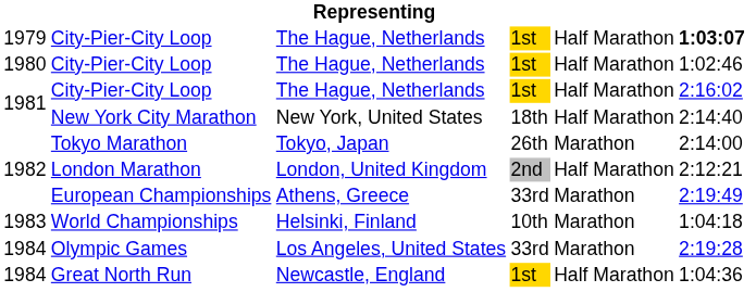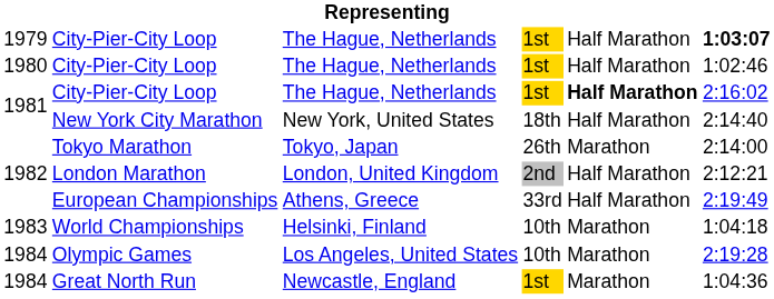 <table>
 <tr>
 <th colspan="6">Representing </th>
 </tr>
 <tr>
 <td>1979</td>
 <td><a href='#'>City-Pier-City Loop</a></td>
 <td><a href='#'>The Hague, Netherlands</a></td>
 <td bgcolor="gold">1st</td>
 <td>Half Marathon</td>
 <td><strong>1:03:07</strong></td>
 </tr>
 <tr>
 <td>1980</td>
 <td><a href='#'>City-Pier-City Loop</a></td>
 <td><a href='#'>The Hague, Netherlands</a></td>
 <td bgcolor="gold">1st</td>
 <td>Half Marathon</td>
 <td>1:02:46</td>
 </tr>
 <tr>
 <td rowspan=2>1981</td>
 <td><a href='#'>City-Pier-City Loop</a></td>
 <td><a href='#'>The Hague, Netherlands</a></td>
 <td bgcolor="gold">1st</td>
-<td>Half Marathon</td>
+<td><strong>Half Marathon</strong></td>
 <td><a href='#'>2:16:02</a></td>
 </tr>
 <tr>
 <td><a href='#'>New York City Marathon</a></td>
 <td>New York, United States</td>
 <td>18th</td>
 <td>Half Marathon</td>
 <td>2:14:40 </td>
 </tr>
 <tr>
 <td rowspan=3>1982</td>
 <td><a href='#'>Tokyo Marathon</a></td>
 <td><a href='#'>Tokyo, Japan</a></td>
 <td>26th</td>
 <td>Marathon</td>
 <td>2:14:00</td>
 </tr>
 <tr>
 <td><a href='#'>London Marathon</a></td>
 <td><a href='#'>London, United Kingdom</a></td>
 <td bgcolor="silver">2nd</td>
 <td>Half Marathon</td>
 <td>2:12:21</td>
 </tr>
 <tr>
 <td><a href='#'>European Championships</a></td>
 <td><a href='#'>Athens, Greece</a></td>
 <td>33rd</td>
-<td>Marathon</td>
+<td>Half Marathon</td>
 <td><a href='#'>2:19:49</a></td>
 </tr>
 <tr>
 <td>1983</td>
 <td><a href='#'>World Championships</a></td>
 <td><a href='#'>Helsinki, Finland</a></td>
 <td>10th</td>
 <td>Marathon</td>
 <td>1:04:18</td>
 </tr>
 <tr>
 <td>1984</td>
 <td><a href='#'>Olympic Games</a></td>
 <td><a href='#'>Los Angeles, United States</a></td>
-<td>33rd</td>
+<td>10th</td>
 <td>Marathon</td>
 <td><a href='#'>2:19:28</a></td>
 </tr>
 <tr>
 <td>1984</td>
 <td><a href='#'>Great North Run</a></td>
 <td><a href='#'>Newcastle, England</a></td>
 <td bgcolor="gold">1st</td>
-<td>Half Marathon</td>
+<td>Marathon</td>
 <td>1:04:36</td>
 </tr>
 </table>
